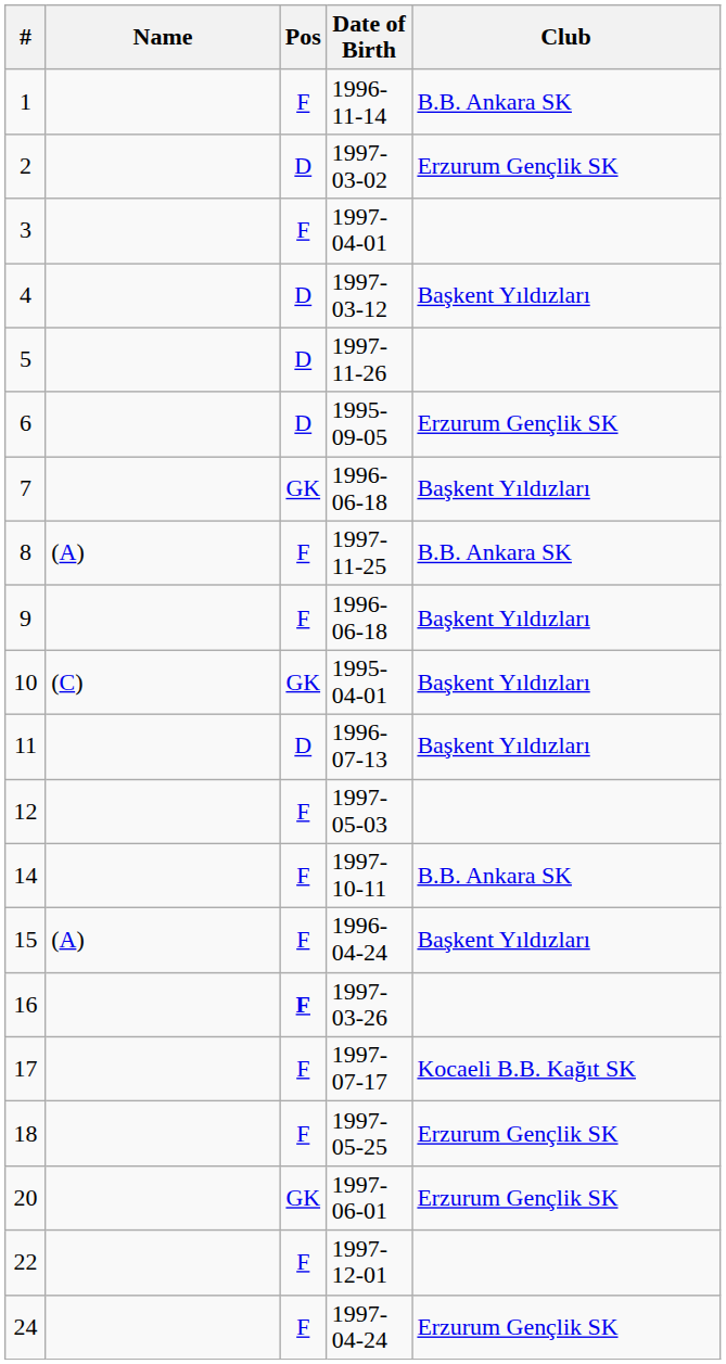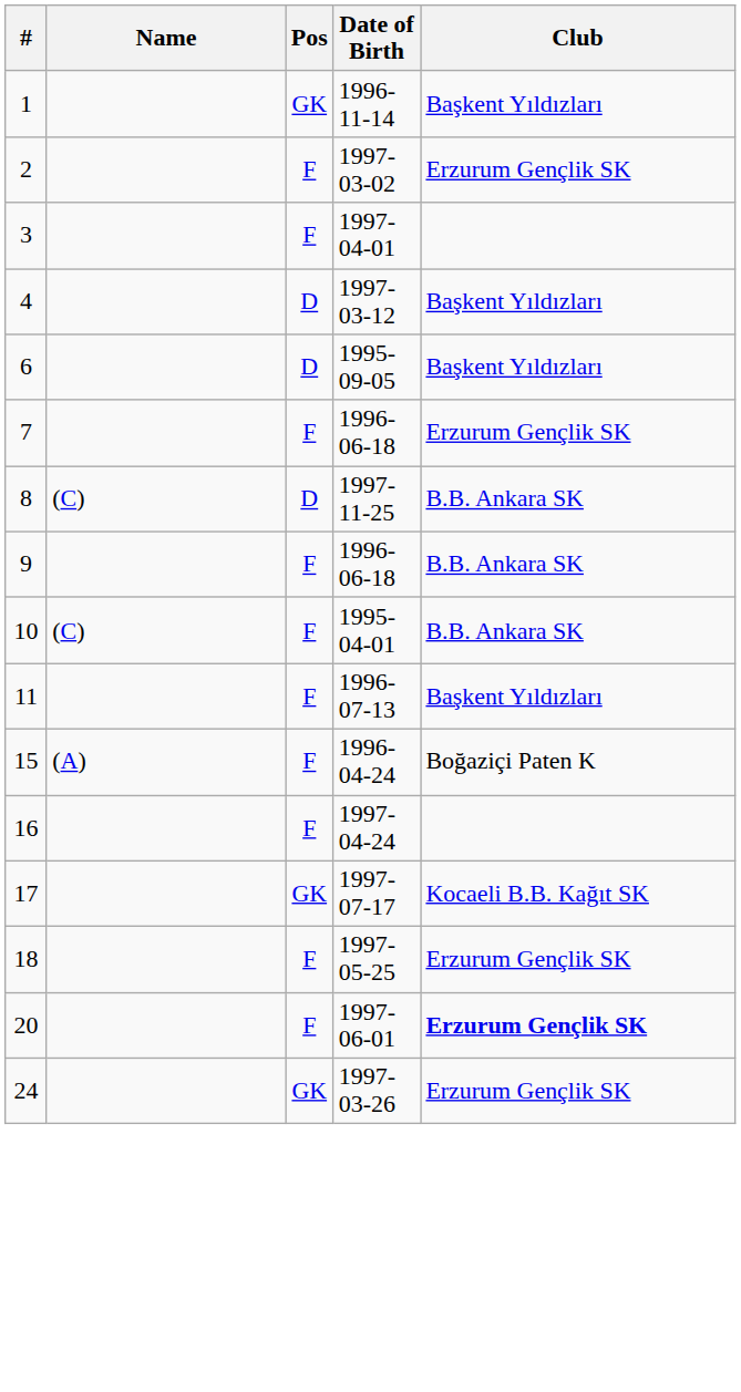 <table class="wikitable sortable">
 <tr>
 <th width="20">#</th>
 <th width="150">Name</th>
 <th width="20">Pos</th>
 <th width="50">Date of Birth</th>
 <th width="200">Club</th>
 </tr>
 <tr>
 <td align="center">1</td>
 <td></td>
-<td align="center"><a href='#'>F</a></td>
+<td align="center"><a href='#'>GK</a></td>
 <td>1996-11-14</td>
-<td> <a href='#'>B.B. Ankara SK</a></td>
+<td> <a href='#'>Başkent Yıldızları</a></td>
 </tr>
 <tr>
 <td align="center">2</td>
 <td></td>
-<td align="center"><a href='#'>D</a></td>
+<td align="center"><a href='#'>F</a></td>
 <td>1997-03-02</td>
 <td> <a href='#'>Erzurum Gençlik SK</a></td>
 </tr>
 <tr>
 <td align="center">3</td>
 <td></td>
 <td align="center"><a href='#'>F</a></td>
 <td>1997-04-01</td>
 <td></td>
 </tr>
 <tr>
 <td align="center">4</td>
 <td></td>
 <td align="center"><a href='#'>D</a></td>
 <td>1997-03-12</td>
 <td> <a href='#'>Başkent Yıldızları</a></td>
 </tr>
 <tr>
-<td align="center">5</td>
-<td></td>
-<td align="center"><a href='#'>D</a></td>
-<td>1997-11-26</td>
-<td></td>
-</tr>
-<tr>
 <td align="center">6</td>
 <td></td>
 <td align="center"><a href='#'>D</a></td>
 <td>1995-09-05</td>
-<td> <a href='#'>Erzurum Gençlik SK</a></td>
+<td> <a href='#'>Başkent Yıldızları</a></td>
 </tr>
 <tr>
 <td align="center">7</td>
 <td></td>
-<td align="center"><a href='#'>GK</a></td>
+<td align="center"><a href='#'>F</a></td>
 <td>1996-06-18</td>
-<td> <a href='#'>Başkent Yıldızları</a></td>
+<td> <a href='#'>Erzurum Gençlik SK</a></td>
 </tr>
 <tr>
 <td align="center">8</td>
-<td> (<a href='#'>A</a>)</td>
-<td align="center"><a href='#'>F</a></td>
+<td> (<a href='#'>C</a>)</td>
+<td align="center"><a href='#'>D</a></td>
 <td>1997-11-25</td>
 <td> <a href='#'>B.B. Ankara SK</a></td>
 </tr>
 <tr>
 <td align="center">9</td>
 <td></td>
 <td align="center"><a href='#'>F</a></td>
 <td>1996-06-18</td>
-<td> <a href='#'>Başkent Yıldızları</a></td>
+<td> <a href='#'>B.B. Ankara SK</a></td>
 </tr>
 <tr>
 <td align="center">10</td>
 <td> (<a href='#'>C</a>)</td>
-<td align="center"><a href='#'>GK</a></td>
+<td align="center"><a href='#'>F</a></td>
 <td>1995-04-01</td>
-<td> <a href='#'>Başkent Yıldızları</a></td>
+<td> <a href='#'>B.B. Ankara SK</a></td>
 </tr>
 <tr>
 <td align="center">11</td>
 <td></td>
-<td align="center"><a href='#'>D</a></td>
+<td align="center"><a href='#'>F</a></td>
 <td>1996-07-13</td>
 <td> <a href='#'>Başkent Yıldızları</a></td>
-</tr>
-<tr>
-<td align="center">12</td>
-<td></td>
-<td align="center"><a href='#'>F</a></td>
-<td>1997-05-03</td>
-<td></td>
-</tr>
-<tr>
-<td align="center">14</td>
-<td></td>
-<td align="center"><a href='#'>F</a></td>
-<td>1997-10-11</td>
-<td> <a href='#'>B.B. Ankara SK</a></td>
 </tr>
 <tr>
 <td align="center">15</td>
 <td> (<a href='#'>A</a>)</td>
 <td align="center"><a href='#'>F</a></td>
 <td>1996-04-24</td>
-<td> <a href='#'>Başkent Yıldızları</a></td>
+<td> Boğaziçi Paten K</td>
 </tr>
 <tr>
 <td align="center">16</td>
 <td></td>
-<td align="center"><strong><a href='#'>F</a></strong></td>
-<td>1997-03-26</td>
+<td align="center"><a href='#'>F</a></td>
+<td>1997-04-24</td>
 <td></td>
 </tr>
 <tr>
 <td align="center">17</td>
 <td></td>
-<td align="center"><a href='#'>F</a></td>
+<td align="center"><a href='#'>GK</a></td>
 <td>1997-07-17</td>
 <td> <a href='#'>Kocaeli B.B. Kağıt SK</a></td>
 </tr>
 <tr>
 <td align="center">18</td>
 <td></td>
 <td align="center"><a href='#'>F</a></td>
 <td>1997-05-25</td>
 <td> <a href='#'>Erzurum Gençlik SK</a></td>
 </tr>
 <tr>
 <td align="center">20</td>
 <td></td>
-<td align="center"><a href='#'>GK</a></td>
+<td align="center"><a href='#'>F</a></td>
 <td>1997-06-01</td>
-<td> <a href='#'>Erzurum Gençlik SK</a></td>
-</tr>
-<tr>
-<td align="center">22</td>
-<td></td>
-<td align="center"><a href='#'>F</a></td>
-<td>1997-12-01</td>
-<td></td>
+<td><strong> <a href='#'>Erzurum Gençlik SK</a></strong></td>
 </tr>
 <tr>
 <td align="center">24</td>
 <td></td>
-<td align="center"><a href='#'>F</a></td>
-<td>1997-04-24</td>
+<td align="center"><a href='#'>GK</a></td>
+<td>1997-03-26</td>
 <td> <a href='#'>Erzurum Gençlik SK</a></td>
 </tr>
 </table>
